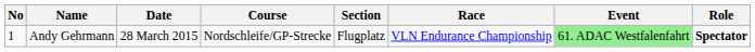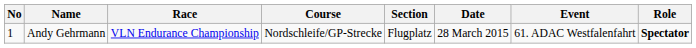 <table class="wikitable" style="font-size: 85%;">
 <tr>
 <th>No</th>
 <th>Name</th>
-<th>Date</th>
+<th>Race</th>
 <th>Course</th>
 <th>Section</th>
-<th>Race</th>
+<th>Date</th>
 <th>Event</th>
 <th>Role</th>
 </tr>
 <tr>
 <td>1</td>
 <td> Andy Gehrmann</td>
-<td>28 March 2015</td>
+<td><a href='#'>VLN Endurance Championship</a></td>
 <td>Nordschleife/GP-Strecke</td>
 <td>Flugplatz</td>
-<td><a href='#'>VLN Endurance Championship</a></td>
-<td style="background: lightgreen;">61. ADAC Westfalenfahrt</td>
+<td>28 March 2015</td>
+<td>61. ADAC Westfalenfahrt</td>
 <td><strong>Spectator</strong></td>
 </tr>
 </table>
